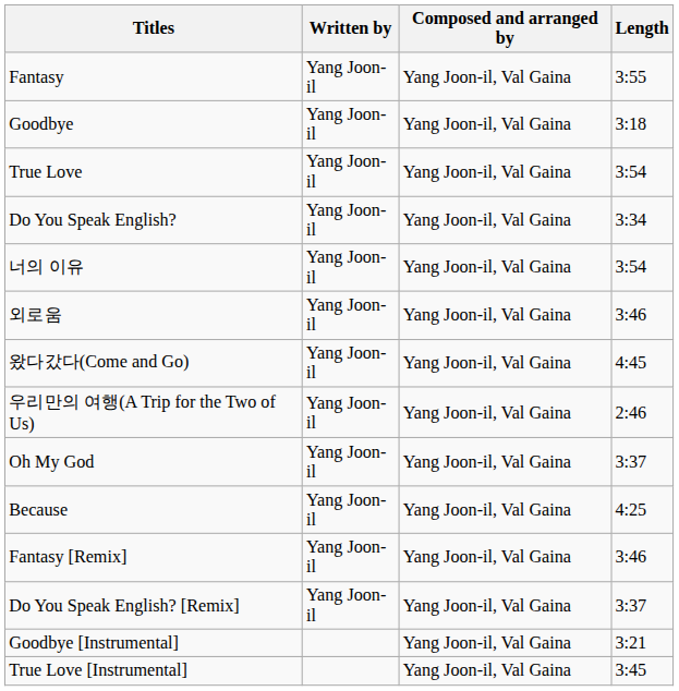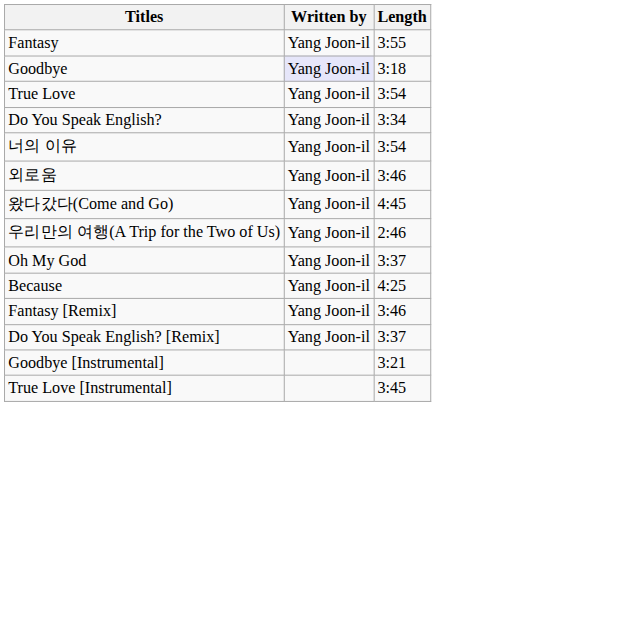 <table class="wikitable">
 <tr>
 <th>Titles</th>
 <th>Written by</th>
-<th>Composed and arranged by</th>
 <th>Length</th>
 </tr>
 <tr>
 <td>Fantasy </td>
 <td>Yang Joon-il</td>
-<td>Yang Joon-il, Val Gaina</td>
 <td>3:55</td>
 </tr>
 <tr>
 <td>Goodbye</td>
-<td>Yang Joon-il</td>
-<td>Yang Joon-il, Val Gaina</td>
+<td style="background: lavender;">Yang Joon-il</td>
 <td>3:18</td>
 </tr>
 <tr>
 <td>True Love</td>
 <td>Yang Joon-il</td>
-<td>Yang Joon-il, Val Gaina</td>
 <td>3:54</td>
 </tr>
 <tr>
 <td>Do You Speak English?</td>
 <td>Yang Joon-il</td>
-<td>Yang Joon-il, Val Gaina</td>
 <td>3:34</td>
 </tr>
 <tr>
 <td>너의 이유</td>
 <td>Yang Joon-il</td>
-<td>Yang Joon-il, Val Gaina</td>
 <td>3:54</td>
 </tr>
 <tr>
 <td>외로움</td>
 <td>Yang Joon-il</td>
-<td>Yang Joon-il, Val Gaina</td>
 <td>3:46</td>
 </tr>
 <tr>
 <td>왔다갔다(Come and Go)</td>
 <td>Yang Joon-il</td>
-<td>Yang Joon-il, Val Gaina</td>
 <td>4:45</td>
 </tr>
 <tr>
 <td>우리만의 여행(A Trip for the Two of Us)</td>
 <td>Yang Joon-il</td>
-<td>Yang Joon-il, Val Gaina</td>
 <td>2:46</td>
 </tr>
 <tr>
 <td>Oh My God</td>
 <td>Yang Joon-il</td>
-<td>Yang Joon-il, Val Gaina</td>
 <td>3:37</td>
 </tr>
 <tr>
 <td>Because</td>
 <td>Yang Joon-il</td>
-<td>Yang Joon-il, Val Gaina</td>
 <td>4:25</td>
 </tr>
 <tr>
 <td>Fantasy [Remix]</td>
 <td>Yang Joon-il</td>
-<td>Yang Joon-il, Val Gaina</td>
 <td>3:46</td>
 </tr>
 <tr>
 <td>Do You Speak English? [Remix]</td>
 <td>Yang Joon-il</td>
-<td>Yang Joon-il, Val Gaina</td>
 <td>3:37</td>
 </tr>
 <tr>
 <td>Goodbye [Instrumental]</td>
 <td></td>
-<td>Yang Joon-il, Val Gaina</td>
 <td>3:21</td>
 </tr>
 <tr>
 <td>True Love [Instrumental]</td>
 <td></td>
-<td>Yang Joon-il, Val Gaina</td>
 <td>3:45</td>
 </tr>
 </table>
